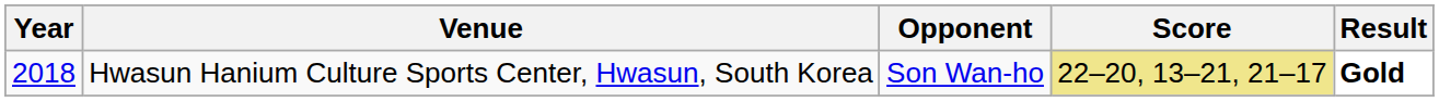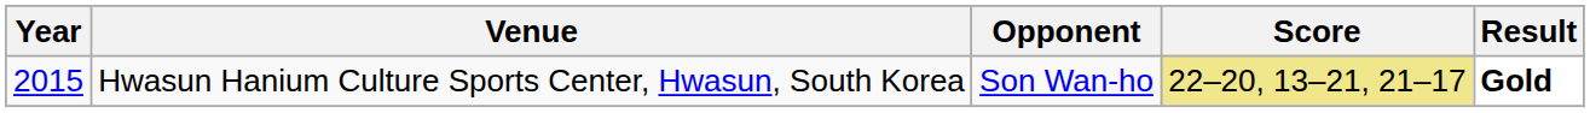 <table class="sortable wikitable" style="font-size: 90%;">
 <tr>
 <th>Year</th>
 <th>Venue</th>
 <th>Opponent</th>
 <th>Score</th>
 <th>Result</th>
 </tr>
 <tr>
-<td align="center"><a href='#'>2018</a></td>
+<td align="center"><a href='#'>2015</a></td>
 <td align="left">Hwasun Hanium Culture Sports Center, <a href='#'>Hwasun</a>, South Korea</td>
 <td align="left"> <a href='#'>Son Wan-ho</a></td>
 <td align="left" style="background: khaki;">22–20, 13–21, 21–17</td>
 <td style="text-align:left; background:white"> <strong>Gold</strong></td>
 </tr>
 </table>
